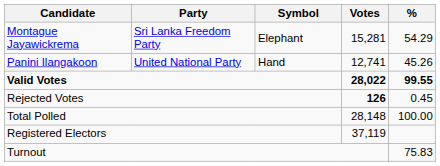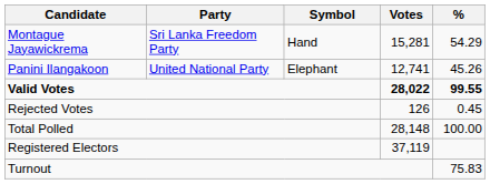 <table class="wikitable" border="1" style="text-align:right;">
 <tr>
 <th align=left width="180">Candidate</th>
 <th align=left width="180">Party</th>
 <th align=left width="120">Symbol</th>
 <th align=left width="60">Votes</th>
 <th align=left width="60">%</th>
 </tr>
 <tr>
 <td align=left><a href='#'>Montague Jayawickrema</a></td>
 <td align=left><a href='#'>Sri Lanka Freedom Party</a></td>
-<td align=left>Elephant</td>
+<td align=left>Hand</td>
 <td align=right>15,281</td>
 <td align=right>54.29</td>
 </tr>
 <tr>
 <td align=left><a href='#'>Panini Ilangakoon</a></td>
 <td align=left><a href='#'>United National Party</a></td>
-<td align=left>Hand</td>
+<td align=left>Elephant</td>
 <td align=right>12,741</td>
 <td align=right>45.26</td>
 </tr>
 <tr>
 <td align=left colspan=3><strong>Valid Votes</strong></td>
 <td align=right><strong>28,022</strong></td>
 <td align=right><strong>99.55</strong></td>
 </tr>
 <tr>
 <td align=left colspan=3>Rejected Votes</td>
-<td align=right><strong>126</strong></td>
+<td align=right>126</td>
 <td align=right>0.45</td>
 </tr>
 <tr>
 <td align=left colspan=3>Total Polled</td>
 <td align=right>28,148</td>
 <td align=right>100.00</td>
 </tr>
 <tr>
 <td align=left colspan=3>Registered Electors</td>
 <td align=right>37,119</td>
 <td></td>
 </tr>
 <tr>
 <td align=left colspan=4>Turnout</td>
 <td align=right>75.83</td>
 </tr>
 </table>
